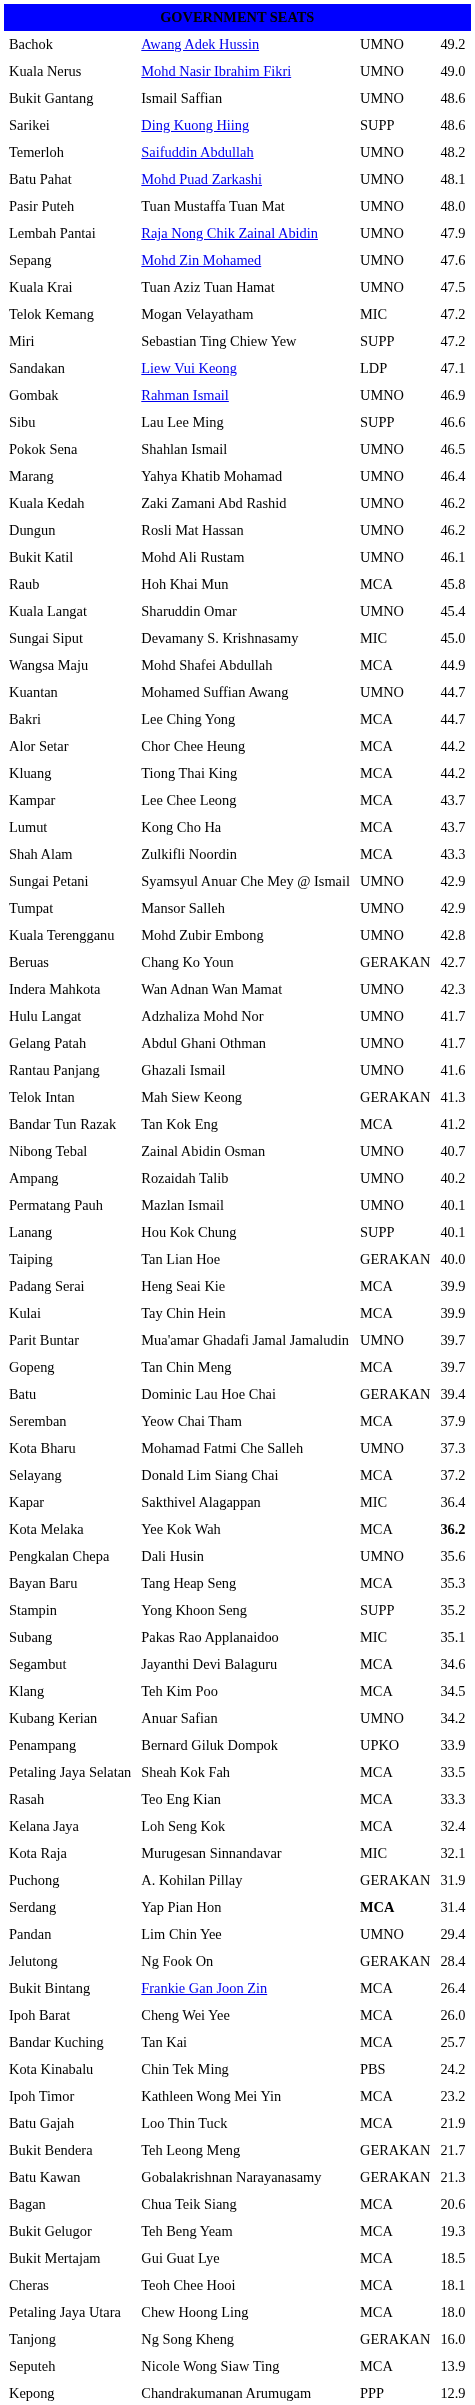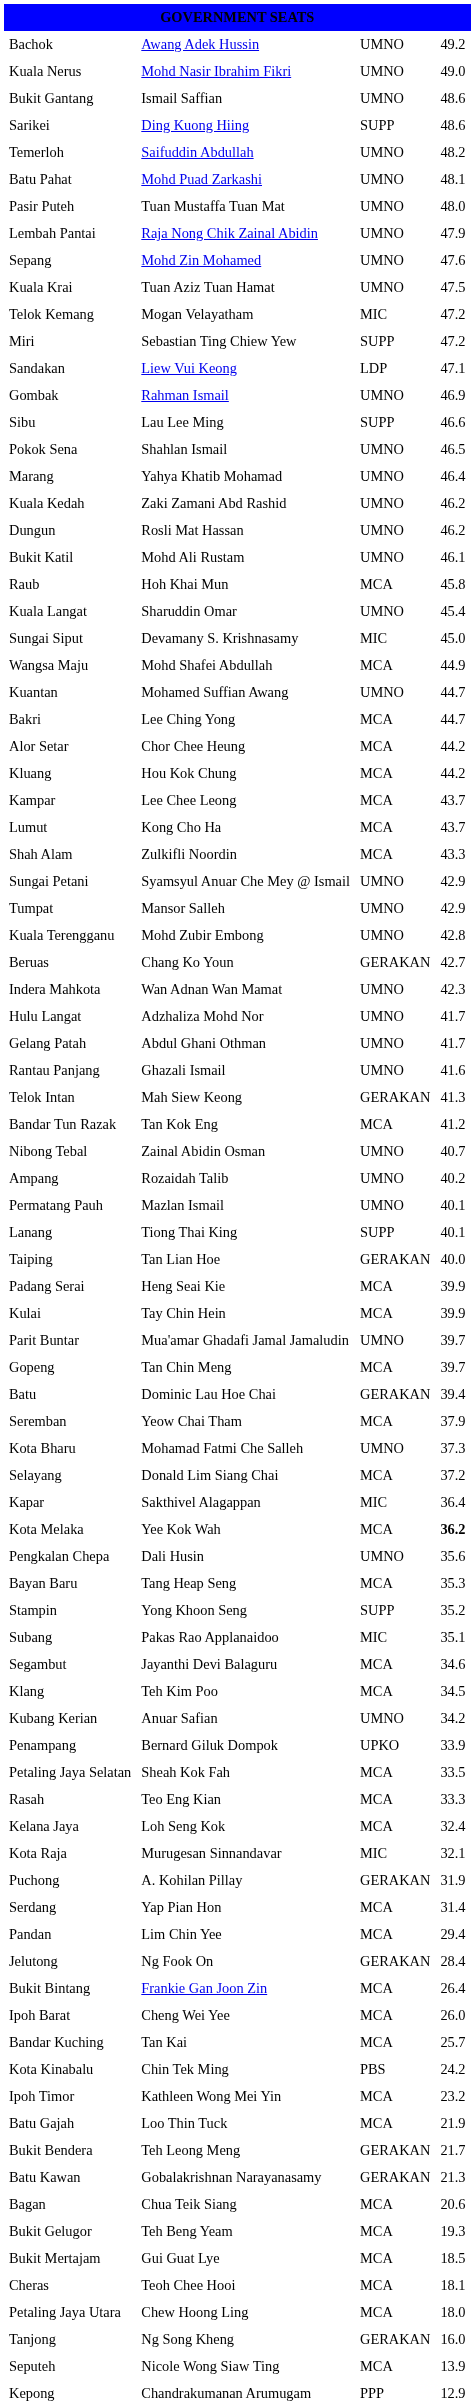 <table class="toccolours" cellpadding="5" cellspacing="0" style="float:left; margin-right:.5em; margin-top:.4em; font-size:90%;">
 <tr>
 <td colspan="4"  style="text-align:center; background:blue;"><span><strong>GOVERNMENT SEATS</strong></span></td>
 </tr>
 <tr>
 <td>Bachok</td>
 <td><a href='#'>Awang Adek Hussin</a></td>
 <td>UMNO</td>
 <td style="text-align:center;">49.2</td>
 </tr>
 <tr>
 <td>Kuala Nerus</td>
 <td><a href='#'>Mohd Nasir Ibrahim Fikri</a></td>
 <td>UMNO</td>
 <td style="text-align:center;">49.0</td>
 </tr>
 <tr>
 <td>Bukit Gantang</td>
 <td>Ismail Saffian</td>
 <td>UMNO</td>
 <td style="text-align:center;">48.6</td>
 </tr>
 <tr>
 <td>Sarikei</td>
 <td><a href='#'>Ding Kuong Hiing</a></td>
 <td>SUPP</td>
 <td style="text-align:center;">48.6</td>
 </tr>
 <tr>
 <td>Temerloh</td>
 <td><a href='#'>Saifuddin Abdullah</a></td>
 <td>UMNO</td>
 <td style="text-align:center;">48.2</td>
 </tr>
 <tr>
 <td>Batu Pahat</td>
 <td><a href='#'>Mohd Puad Zarkashi</a></td>
 <td>UMNO</td>
 <td style="text-align:center;">48.1</td>
 </tr>
 <tr>
 <td>Pasir Puteh</td>
 <td>Tuan Mustaffa Tuan Mat</td>
 <td>UMNO</td>
 <td style="text-align:center;">48.0</td>
 </tr>
 <tr>
 <td>Lembah Pantai</td>
 <td><a href='#'>Raja Nong Chik Zainal Abidin</a></td>
 <td>UMNO</td>
 <td style="text-align:center;">47.9</td>
 </tr>
 <tr>
 <td>Sepang</td>
 <td><a href='#'>Mohd Zin Mohamed</a></td>
 <td>UMNO</td>
 <td style="text-align:center;">47.6</td>
 </tr>
 <tr>
 <td>Kuala Krai</td>
 <td>Tuan Aziz Tuan Hamat</td>
 <td>UMNO</td>
 <td style="text-align:center;">47.5</td>
 </tr>
 <tr>
 <td>Telok Kemang</td>
 <td>Mogan Velayatham</td>
 <td>MIC</td>
 <td style="text-align:center;">47.2</td>
 </tr>
 <tr>
 <td>Miri</td>
 <td>Sebastian Ting Chiew Yew</td>
 <td>SUPP</td>
 <td style="text-align:center;">47.2</td>
 </tr>
 <tr>
 <td>Sandakan</td>
 <td><a href='#'>Liew Vui Keong</a></td>
 <td>LDP</td>
 <td style="text-align:center;">47.1</td>
 </tr>
 <tr>
 <td>Gombak</td>
 <td><a href='#'>Rahman Ismail</a></td>
 <td>UMNO</td>
 <td style="text-align:center;">46.9</td>
 </tr>
 <tr>
 <td>Sibu</td>
 <td>Lau Lee Ming</td>
 <td>SUPP</td>
 <td style="text-align:center;">46.6</td>
 </tr>
 <tr>
 <td>Pokok Sena</td>
 <td>Shahlan Ismail</td>
 <td>UMNO</td>
 <td style="text-align:center;">46.5</td>
 </tr>
 <tr>
 <td>Marang</td>
 <td>Yahya Khatib Mohamad</td>
 <td>UMNO</td>
 <td style="text-align:center;">46.4</td>
 </tr>
 <tr>
 <td>Kuala Kedah</td>
 <td>Zaki Zamani Abd Rashid</td>
 <td>UMNO</td>
 <td style="text-align:center;">46.2</td>
 </tr>
 <tr>
 <td>Dungun</td>
 <td>Rosli Mat Hassan</td>
 <td>UMNO</td>
 <td style="text-align:center;">46.2</td>
 </tr>
 <tr>
 <td>Bukit Katil</td>
 <td>Mohd Ali Rustam</td>
 <td>UMNO</td>
 <td style="text-align:center;">46.1</td>
 </tr>
 <tr>
 <td>Raub</td>
 <td>Hoh Khai Mun</td>
 <td>MCA</td>
 <td style="text-align:center;">45.8</td>
 </tr>
 <tr>
 <td>Kuala Langat</td>
 <td>Sharuddin Omar</td>
 <td>UMNO</td>
 <td style="text-align:center;">45.4</td>
 </tr>
 <tr>
 <td>Sungai Siput</td>
 <td>Devamany S. Krishnasamy</td>
 <td>MIC</td>
 <td style="text-align:center;">45.0</td>
 </tr>
 <tr>
 <td>Wangsa Maju</td>
 <td>Mohd Shafei Abdullah</td>
 <td>MCA</td>
 <td style="text-align:center;">44.9</td>
 </tr>
 <tr>
 <td>Kuantan</td>
 <td>Mohamed Suffian Awang</td>
 <td>UMNO</td>
 <td style="text-align:center;">44.7</td>
 </tr>
 <tr>
 <td>Bakri</td>
 <td>Lee Ching Yong</td>
 <td>MCA</td>
 <td style="text-align:center;">44.7</td>
 </tr>
 <tr>
 <td>Alor Setar</td>
 <td>Chor Chee Heung</td>
 <td>MCA</td>
 <td style="text-align:center;">44.2</td>
 </tr>
 <tr>
 <td>Kluang</td>
-<td>Tiong Thai King</td>
+<td>Hou Kok Chung</td>
 <td>MCA</td>
 <td style="text-align:center;">44.2</td>
 </tr>
 <tr>
 <td>Kampar</td>
 <td>Lee Chee Leong</td>
 <td>MCA</td>
 <td style="text-align:center;">43.7</td>
 </tr>
 <tr>
 <td>Lumut</td>
 <td>Kong Cho Ha</td>
 <td>MCA</td>
 <td style="text-align:center;">43.7</td>
 </tr>
 <tr>
 <td>Shah Alam</td>
 <td>Zulkifli Noordin</td>
 <td>MCA</td>
 <td style="text-align:center;">43.3</td>
 </tr>
 <tr>
 <td>Sungai Petani</td>
 <td>Syamsyul Anuar Che Mey @ Ismail</td>
 <td>UMNO</td>
 <td style="text-align:center;">42.9</td>
 </tr>
 <tr>
 <td>Tumpat</td>
 <td>Mansor Salleh</td>
 <td>UMNO</td>
 <td style="text-align:center;">42.9</td>
 </tr>
 <tr>
 <td>Kuala Terengganu</td>
 <td>Mohd Zubir Embong</td>
 <td>UMNO</td>
 <td style="text-align:center;">42.8</td>
 </tr>
 <tr>
 <td>Beruas</td>
 <td>Chang Ko Youn</td>
 <td>GERAKAN</td>
 <td style="text-align:center;">42.7</td>
 </tr>
 <tr>
 <td>Indera Mahkota</td>
 <td>Wan Adnan Wan Mamat</td>
 <td>UMNO</td>
 <td style="text-align:center;">42.3</td>
 </tr>
 <tr>
 <td>Hulu Langat</td>
 <td>Adzhaliza Mohd Nor</td>
 <td>UMNO</td>
 <td style="text-align:center;">41.7</td>
 </tr>
 <tr>
 <td>Gelang Patah</td>
 <td>Abdul Ghani Othman</td>
 <td>UMNO</td>
 <td style="text-align:center;">41.7</td>
 </tr>
 <tr>
 <td>Rantau Panjang</td>
 <td>Ghazali Ismail</td>
 <td>UMNO</td>
 <td style="text-align:center;">41.6</td>
 </tr>
 <tr>
 <td>Telok Intan</td>
 <td>Mah Siew Keong</td>
 <td>GERAKAN</td>
 <td style="text-align:center;">41.3</td>
 </tr>
 <tr>
 <td>Bandar Tun Razak</td>
 <td>Tan Kok Eng</td>
 <td>MCA</td>
 <td style="text-align:center;">41.2</td>
 </tr>
 <tr>
 <td>Nibong Tebal</td>
 <td>Zainal Abidin Osman</td>
 <td>UMNO</td>
 <td style="text-align:center;">40.7</td>
 </tr>
 <tr>
 <td>Ampang</td>
 <td>Rozaidah Talib</td>
 <td>UMNO</td>
 <td style="text-align:center;">40.2</td>
 </tr>
 <tr>
 <td>Permatang Pauh</td>
 <td>Mazlan Ismail</td>
 <td>UMNO</td>
 <td style="text-align:center;">40.1</td>
 </tr>
 <tr>
 <td>Lanang</td>
-<td>Hou Kok Chung</td>
+<td>Tiong Thai King</td>
 <td>SUPP</td>
 <td style="text-align:center;">40.1</td>
 </tr>
 <tr>
 <td>Taiping</td>
 <td>Tan Lian Hoe</td>
 <td>GERAKAN</td>
 <td style="text-align:center;">40.0</td>
 </tr>
 <tr>
 <td>Padang Serai</td>
 <td>Heng Seai Kie</td>
 <td>MCA</td>
 <td style="text-align:center;">39.9</td>
 </tr>
 <tr>
 <td>Kulai</td>
 <td>Tay Chin Hein</td>
 <td>MCA</td>
 <td style="text-align:center;">39.9</td>
 </tr>
 <tr>
 <td>Parit Buntar</td>
 <td>Mua'amar Ghadafi Jamal Jamaludin</td>
 <td>UMNO</td>
 <td style="text-align:center;">39.7</td>
 </tr>
 <tr>
 <td>Gopeng</td>
 <td>Tan Chin Meng</td>
 <td>MCA</td>
 <td style="text-align:center;">39.7</td>
 </tr>
 <tr>
 <td>Batu</td>
 <td>Dominic Lau Hoe Chai</td>
 <td>GERAKAN</td>
 <td style="text-align:center;">39.4</td>
 </tr>
 <tr>
 <td>Seremban</td>
 <td>Yeow Chai Tham</td>
 <td>MCA</td>
 <td style="text-align:center;">37.9</td>
 </tr>
 <tr>
 <td>Kota Bharu</td>
 <td>Mohamad Fatmi Che Salleh</td>
 <td>UMNO</td>
 <td style="text-align:center;">37.3</td>
 </tr>
 <tr>
 <td>Selayang</td>
 <td>Donald Lim Siang Chai</td>
 <td>MCA</td>
 <td style="text-align:center;">37.2</td>
 </tr>
 <tr>
 <td>Kapar</td>
 <td>Sakthivel Alagappan</td>
 <td>MIC</td>
 <td style="text-align:center;">36.4</td>
 </tr>
 <tr>
 <td>Kota Melaka</td>
 <td>Yee Kok Wah</td>
 <td>MCA</td>
 <td style="text-align:center;"><strong>36.2</strong></td>
 </tr>
 <tr>
 <td>Pengkalan Chepa</td>
 <td>Dali Husin</td>
 <td>UMNO</td>
 <td style="text-align:center;">35.6</td>
 </tr>
 <tr>
 <td>Bayan Baru</td>
 <td>Tang Heap Seng</td>
 <td>MCA</td>
 <td style="text-align:center;">35.3</td>
 </tr>
 <tr>
 <td>Stampin</td>
 <td>Yong Khoon Seng</td>
 <td>SUPP</td>
 <td style="text-align:center;">35.2</td>
 </tr>
 <tr>
 <td>Subang</td>
 <td>Pakas Rao Applanaidoo</td>
 <td>MIC</td>
 <td style="text-align:center;">35.1</td>
 </tr>
 <tr>
 <td>Segambut</td>
 <td>Jayanthi Devi Balaguru</td>
 <td>MCA</td>
 <td style="text-align:center;">34.6</td>
 </tr>
 <tr>
 <td>Klang</td>
 <td>Teh Kim Poo</td>
 <td>MCA</td>
 <td style="text-align:center;">34.5</td>
 </tr>
 <tr>
 <td>Kubang Kerian</td>
 <td>Anuar Safian</td>
 <td>UMNO</td>
 <td style="text-align:center;">34.2</td>
 </tr>
 <tr>
 <td>Penampang</td>
 <td>Bernard Giluk Dompok</td>
 <td>UPKO</td>
 <td style="text-align:center;">33.9</td>
 </tr>
 <tr>
 <td>Petaling Jaya Selatan</td>
 <td>Sheah Kok Fah</td>
 <td>MCA</td>
 <td style="text-align:center;">33.5</td>
 </tr>
 <tr>
 <td>Rasah</td>
 <td>Teo Eng Kian</td>
 <td>MCA</td>
 <td style="text-align:center;">33.3</td>
 </tr>
 <tr>
 <td>Kelana Jaya</td>
 <td>Loh Seng Kok</td>
 <td>MCA</td>
 <td style="text-align:center;">32.4</td>
 </tr>
 <tr>
 <td>Kota Raja</td>
 <td>Murugesan Sinnandavar</td>
 <td>MIC</td>
 <td style="text-align:center;">32.1</td>
 </tr>
 <tr>
 <td>Puchong</td>
 <td>A. Kohilan Pillay</td>
 <td>GERAKAN</td>
 <td style="text-align:center;">31.9</td>
 </tr>
 <tr>
 <td>Serdang</td>
 <td>Yap Pian Hon</td>
-<td><strong>MCA</strong></td>
+<td>MCA</td>
 <td style="text-align:center;">31.4</td>
 </tr>
 <tr>
 <td>Pandan</td>
 <td>Lim Chin Yee</td>
-<td>UMNO</td>
+<td>MCA</td>
 <td style="text-align:center;">29.4</td>
 </tr>
 <tr>
 <td>Jelutong</td>
 <td>Ng Fook On</td>
 <td>GERAKAN</td>
 <td style="text-align:center;">28.4</td>
 </tr>
 <tr>
 <td>Bukit Bintang</td>
 <td><a href='#'>Frankie Gan Joon Zin</a></td>
 <td>MCA</td>
 <td style="text-align:center;">26.4</td>
 </tr>
 <tr>
 <td>Ipoh Barat</td>
 <td>Cheng Wei Yee</td>
 <td>MCA</td>
 <td style="text-align:center;">26.0</td>
 </tr>
 <tr>
 <td>Bandar Kuching</td>
 <td>Tan Kai</td>
 <td>MCA</td>
 <td style="text-align:center;">25.7</td>
 </tr>
 <tr>
 <td>Kota Kinabalu</td>
 <td>Chin Tek Ming</td>
 <td>PBS</td>
 <td style="text-align:center;">24.2</td>
 </tr>
 <tr>
 <td>Ipoh Timor</td>
 <td>Kathleen Wong Mei Yin</td>
 <td>MCA</td>
 <td style="text-align:center;">23.2</td>
 </tr>
 <tr>
 <td>Batu Gajah</td>
 <td>Loo Thin Tuck</td>
 <td>MCA</td>
 <td style="text-align:center;">21.9</td>
 </tr>
 <tr>
 <td>Bukit Bendera</td>
 <td>Teh Leong Meng</td>
 <td>GERAKAN</td>
 <td style="text-align:center;">21.7</td>
 </tr>
 <tr>
 <td>Batu Kawan</td>
 <td>Gobalakrishnan Narayanasamy</td>
 <td>GERAKAN</td>
 <td style="text-align:center;">21.3</td>
 </tr>
 <tr>
 <td>Bagan</td>
 <td>Chua Teik Siang</td>
 <td>MCA</td>
 <td style="text-align:center;">20.6</td>
 </tr>
 <tr>
 <td>Bukit Gelugor</td>
 <td>Teh Beng Yeam</td>
 <td>MCA</td>
 <td style="text-align:center;">19.3</td>
 </tr>
 <tr>
 <td>Bukit Mertajam</td>
 <td>Gui Guat Lye</td>
 <td>MCA</td>
 <td style="text-align:center;">18.5</td>
 </tr>
 <tr>
 <td>Cheras</td>
 <td>Teoh Chee Hooi</td>
 <td>MCA</td>
 <td style="text-align:center;">18.1</td>
 </tr>
 <tr>
 <td>Petaling Jaya Utara</td>
 <td>Chew Hoong Ling</td>
 <td>MCA</td>
 <td style="text-align:center;">18.0</td>
 </tr>
 <tr>
 <td>Tanjong</td>
 <td>Ng Song Kheng</td>
 <td>GERAKAN</td>
 <td style="text-align:center;">16.0</td>
 </tr>
 <tr>
 <td>Seputeh</td>
 <td>Nicole Wong Siaw Ting</td>
 <td>MCA</td>
 <td style="text-align:center;">13.9</td>
 </tr>
 <tr>
 <td>Kepong</td>
 <td>Chandrakumanan Arumugam</td>
 <td>PPP</td>
 <td style="text-align:center;">12.9</td>
 </tr>
 <tr>
 </tr>
 </table>
